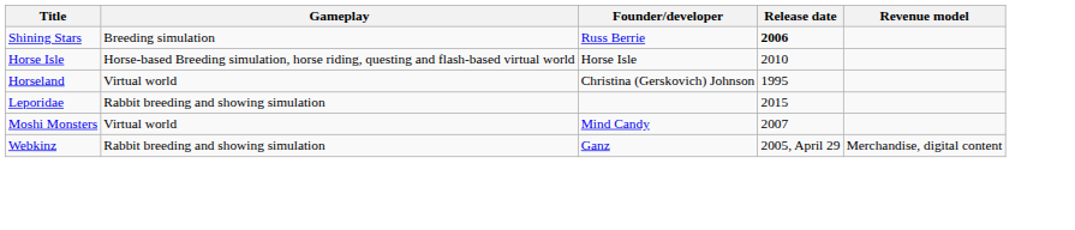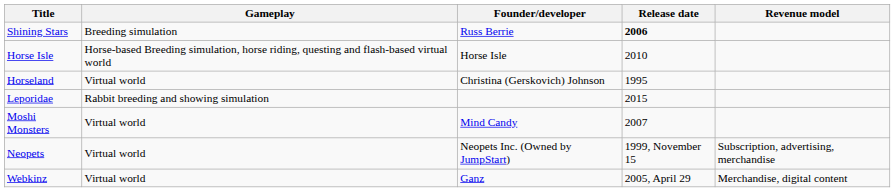 <table class="wikitable sortable">
 <tr>
 <th>Title</th>
 <th>Gameplay</th>
 <th>Founder/developer</th>
 <th>Release date</th>
 <th>Revenue model</th>
 </tr>
 <tr>
 <td><a href='#'>Shining Stars</a></td>
 <td>Breeding simulation</td>
 <td><a href='#'>Russ Berrie</a></td>
 <td><strong>2006</strong></td>
 <td></td>
 </tr>
 <tr>
 <td><a href='#'>Horse Isle</a></td>
 <td>Horse-based Breeding simulation, horse riding, questing and flash-based virtual world</td>
 <td>Horse Isle</td>
 <td>2010</td>
 <td></td>
 </tr>
 <tr>
 <td><a href='#'>Horseland</a></td>
 <td>Virtual world</td>
 <td>Christina (Gerskovich) Johnson</td>
 <td>1995</td>
 <td></td>
 </tr>
 <tr>
 <td><a href='#'>Leporidae</a></td>
 <td>Rabbit breeding and showing simulation</td>
 <td></td>
 <td>2015</td>
 <td></td>
 </tr>
 <tr>
 <td><a href='#'>Moshi Monsters</a></td>
 <td>Virtual world</td>
 <td><a href='#'>Mind Candy</a></td>
 <td>2007</td>
 <td></td>
 </tr>
 <tr>
+<td><a href='#'>Neopets</a></td>
+<td>Virtual world</td>
+<td>Neopets Inc. (Owned by <a href='#'>JumpStart</a>)</td>
+<td>1999, November 15</td>
+<td>Subscription, advertising, merchandise</td>
+</tr>
+<tr>
 <td><a href='#'>Webkinz</a></td>
-<td>Rabbit breeding and showing simulation</td>
+<td>Virtual world</td>
 <td><a href='#'>Ganz</a></td>
 <td>2005, April 29</td>
 <td>Merchandise, digital content</td>
 </tr>
 </table>
